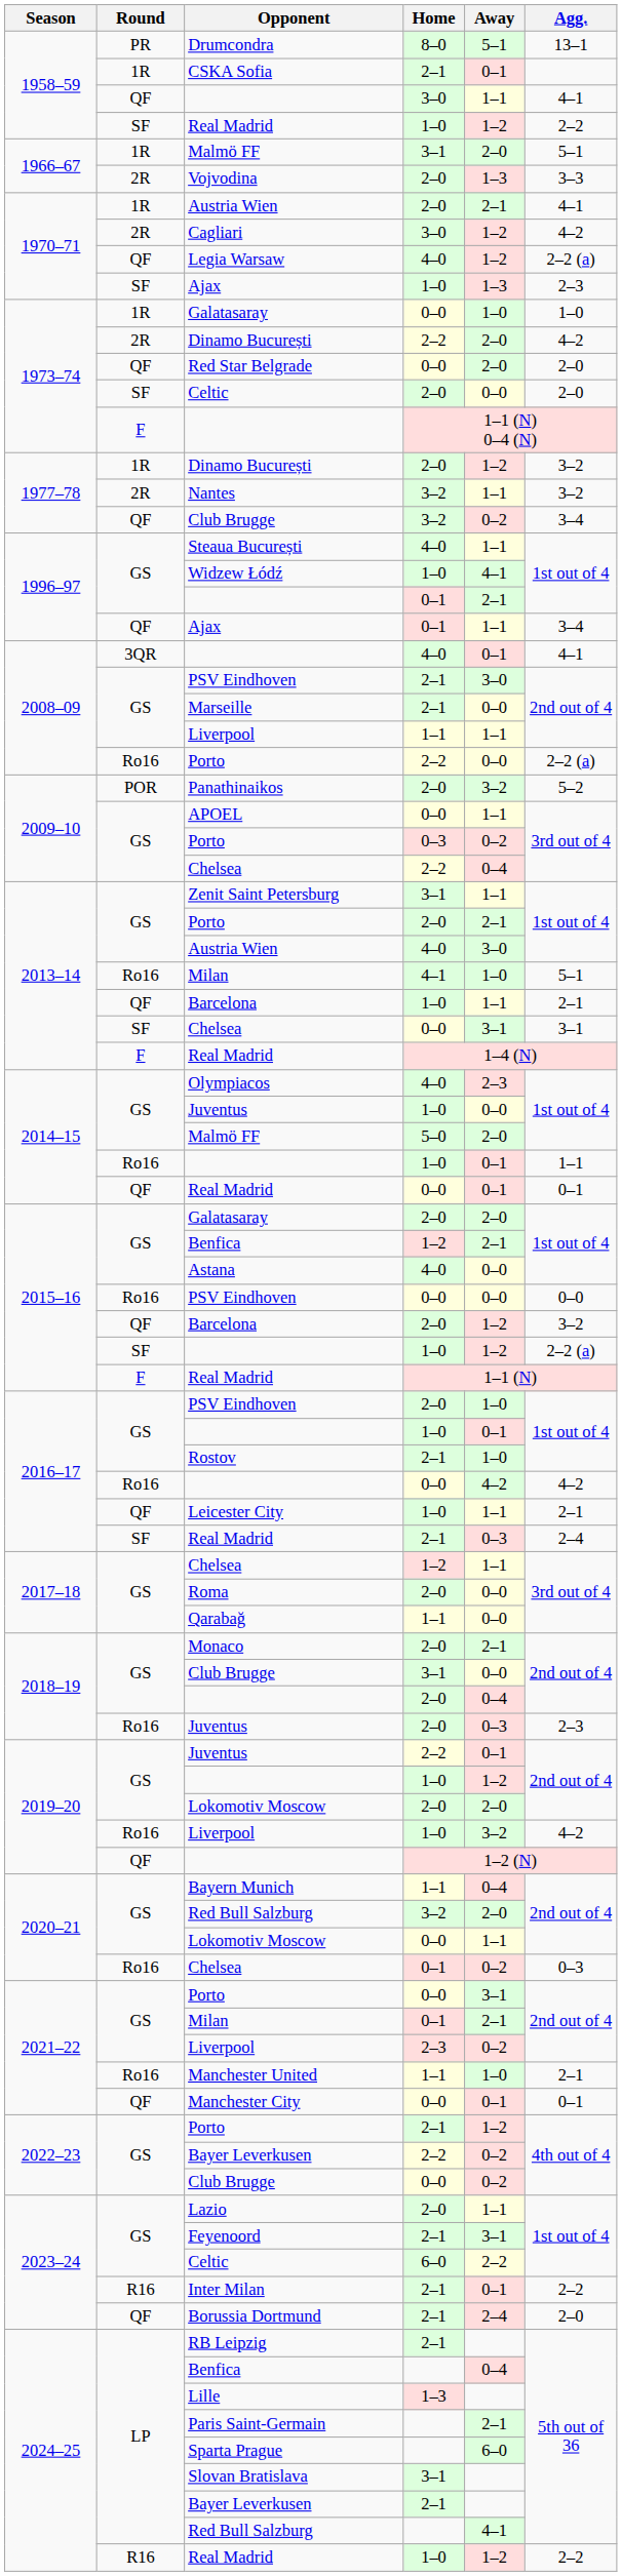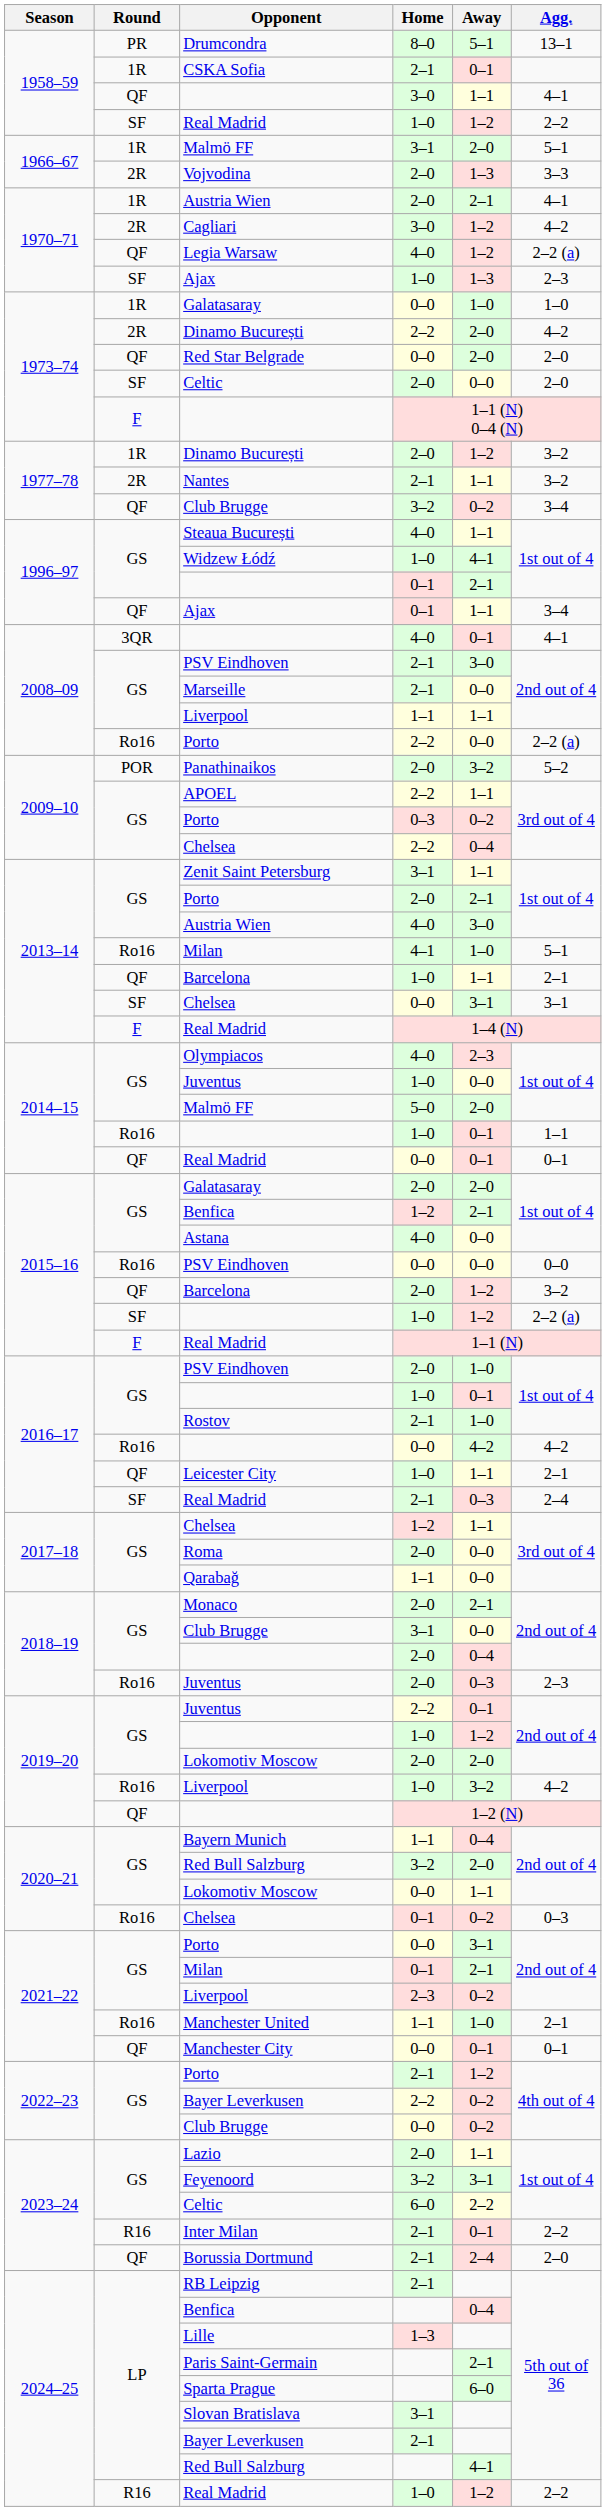 <table class="wikitable sortable" style="font-size:100%; text-align: center;">
 <tr>
 <th width="80">Season</th>
 <th width="75">Round</th>
 <th width="200">Opponent</th>
 <th width="50">Home</th>
 <th width="50">Away</th>
 <th width="80"><a href='#'>Agg.</a></th>
 </tr>
 <tr>
 <td rowspan=4><a href='#'>1958–59</a></td>
 <td>PR</td>
 <td align=left> <a href='#'>Drumcondra</a></td>
 <td bgcolor="#ddffdd">8–0</td>
 <td bgcolor="#ddffdd">5–1</td>
 <td>13–1</td>
 </tr>
 <tr>
 <td>1R</td>
 <td align=left> <a href='#'>CSKA Sofia</a></td>
 <td bgcolor="#ddffdd">2–1</td>
 <td bgcolor="#ffdddd">0–1</td>
 <td></td>
 </tr>
 <tr>
 <td>QF</td>
 <td align=left></td>
 <td bgcolor="#ddffdd">3–0</td>
 <td bgcolor="#ffffdd">1–1</td>
 <td>4–1</td>
 </tr>
 <tr>
 <td>SF</td>
 <td align=left> <a href='#'>Real Madrid</a></td>
 <td bgcolor="#ddffdd">1–0</td>
 <td bgcolor="#ffdddd">1–2</td>
 <td>2–2</td>
 </tr>
 <tr>
 <td rowspan=2><a href='#'>1966–67</a></td>
 <td>1R</td>
 <td align=left> <a href='#'>Malmö FF</a></td>
 <td bgcolor="#ddffdd">3–1</td>
 <td bgcolor="#ddffdd">2–0</td>
 <td>5–1</td>
 </tr>
 <tr>
 <td>2R</td>
 <td align=left> <a href='#'>Vojvodina</a></td>
 <td bgcolor="#ddffdd">2–0</td>
 <td bgcolor="#ffdddd">1–3</td>
 <td>3–3</td>
 </tr>
 <tr>
 <td rowspan=4><a href='#'>1970–71</a></td>
 <td>1R</td>
 <td align=left> <a href='#'>Austria Wien</a></td>
 <td bgcolor="#ddffdd">2–0</td>
 <td bgcolor="#ddffdd">2–1</td>
 <td>4–1</td>
 </tr>
 <tr>
 <td>2R</td>
 <td align=left> <a href='#'>Cagliari</a></td>
 <td bgcolor="#ddffdd">3–0</td>
 <td bgcolor="#ffdddd">1–2</td>
 <td>4–2</td>
 </tr>
 <tr>
 <td>QF</td>
 <td align=left> <a href='#'>Legia Warsaw</a></td>
 <td bgcolor="#ddffdd">4–0</td>
 <td bgcolor="#ffdddd">1–2</td>
 <td>2–2 (<a href='#'>a</a>)</td>
 </tr>
 <tr>
 <td>SF</td>
 <td align=left> <a href='#'>Ajax</a></td>
 <td bgcolor="#ddffdd">1–0</td>
 <td bgcolor="#ffdddd">1–3</td>
 <td>2–3</td>
 </tr>
 <tr>
 <td rowspan=5><a href='#'>1973–74</a></td>
 <td>1R</td>
 <td align=left> <a href='#'>Galatasaray</a></td>
 <td bgcolor="#ffffdd">0–0</td>
 <td bgcolor="#ddffdd">1–0</td>
 <td>1–0</td>
 </tr>
 <tr>
 <td>2R</td>
 <td align=left> <a href='#'>Dinamo București</a></td>
 <td bgcolor="#ffffdd">2–2</td>
 <td bgcolor="#ddffdd">2–0</td>
 <td>4–2</td>
 </tr>
 <tr>
 <td>QF</td>
 <td align=left> <a href='#'>Red Star Belgrade</a></td>
 <td bgcolor="#ffffdd">0–0</td>
 <td bgcolor="#ddffdd">2–0</td>
 <td>2–0</td>
 </tr>
 <tr>
 <td>SF</td>
 <td align=left> <a href='#'>Celtic</a></td>
 <td bgcolor="#ddffdd">2–0</td>
 <td bgcolor="#ffffdd">0–0</td>
 <td>2–0</td>
 </tr>
 <tr>
 <td><a href='#'>F</a></td>
 <td align=left></td>
 <td colspan=3 bgcolor="#ffdddd">1–1 (<a href='#'>N</a>)<br>0–4 (<a href='#'>N</a>)</td>
 </tr>
 <tr>
 <td rowspan=3><a href='#'>1977–78</a></td>
 <td>1R</td>
 <td align=left> <a href='#'>Dinamo București</a></td>
 <td bgcolor="#ddffdd">2–0</td>
 <td bgcolor="#ffdddd">1–2</td>
 <td>3–2</td>
 </tr>
 <tr>
 <td>2R</td>
 <td align=left> <a href='#'>Nantes</a></td>
-<td bgcolor="#ddffdd">3–2</td>
+<td bgcolor="#ddffdd">2–1</td>
 <td bgcolor="#ffffdd">1–1</td>
 <td>3–2</td>
 </tr>
 <tr>
 <td>QF</td>
 <td align=left> <a href='#'>Club Brugge</a></td>
 <td bgcolor="#ddffdd">3–2</td>
 <td bgcolor="#ffdddd">0–2</td>
 <td>3–4</td>
 </tr>
 <tr>
 <td rowspan=4><a href='#'>1996–97</a></td>
 <td rowspan=3>GS</td>
 <td align=left> <a href='#'>Steaua București</a></td>
 <td bgcolor="#ddffdd">4–0</td>
 <td bgcolor="#ffffdd">1–1</td>
 <td rowspan=3><a href='#'>1st out of 4</a></td>
 </tr>
 <tr>
 <td align=left> <a href='#'>Widzew Łódź</a></td>
 <td bgcolor="#ddffdd">1–0</td>
 <td bgcolor="#ddffdd">4–1</td>
 </tr>
 <tr>
 <td align=left></td>
 <td bgcolor="#ffdddd">0–1</td>
 <td bgcolor="#ddffdd">2–1</td>
 </tr>
 <tr>
 <td>QF</td>
 <td align=left> <a href='#'>Ajax</a></td>
 <td bgcolor="#ffdddd">0–1</td>
 <td bgcolor="#ffffdd">1–1</td>
 <td>3–4</td>
 </tr>
 <tr>
 <td rowspan=5><a href='#'>2008–09</a></td>
 <td>3QR</td>
 <td align=left></td>
 <td bgcolor="#ddffdd">4–0</td>
 <td bgcolor="#ffdddd">0–1</td>
 <td>4–1</td>
 </tr>
 <tr>
 <td rowspan=3>GS</td>
 <td align=left> <a href='#'>PSV Eindhoven</a></td>
 <td bgcolor="#ddffdd">2–1</td>
 <td bgcolor="#ddffdd">3–0</td>
 <td rowspan=3><a href='#'>2nd out of 4</a></td>
 </tr>
 <tr>
 <td align=left> <a href='#'>Marseille</a></td>
 <td bgcolor="#ddffdd">2–1</td>
 <td bgcolor="#ffffdd">0–0</td>
 </tr>
 <tr>
 <td align=left> <a href='#'>Liverpool</a></td>
 <td bgcolor="#ffffdd">1–1</td>
 <td bgcolor="#ffffdd">1–1</td>
 </tr>
 <tr>
 <td>Ro16</td>
 <td align=left> <a href='#'>Porto</a></td>
 <td bgcolor="#ffffdd">2–2</td>
 <td bgcolor="#ffffdd">0–0</td>
 <td>2–2 (<a href='#'>a</a>)</td>
 </tr>
 <tr>
 <td rowspan=4><a href='#'>2009–10</a></td>
 <td>POR</td>
 <td align=left> <a href='#'>Panathinaikos</a></td>
 <td bgcolor="#ddffdd">2–0</td>
 <td bgcolor="#ddffdd">3–2</td>
 <td>5–2</td>
 </tr>
 <tr>
 <td rowspan=3>GS</td>
 <td align=left> <a href='#'>APOEL</a></td>
-<td bgcolor="#ffffdd">0–0</td>
+<td bgcolor="#ffffdd">2–2</td>
 <td bgcolor="#ffffdd">1–1</td>
 <td rowspan=3><a href='#'>3rd out of 4</a></td>
 </tr>
 <tr>
 <td align=left> <a href='#'>Porto</a></td>
 <td bgcolor="#ffdddd">0–3</td>
 <td bgcolor="#ffdddd">0–2</td>
 </tr>
 <tr>
 <td align=left> <a href='#'>Chelsea</a></td>
 <td bgcolor="#ffffdd">2–2</td>
 <td bgcolor="#ffdddd">0–4</td>
 </tr>
 <tr>
 <td rowspan=7><a href='#'>2013–14</a></td>
 <td rowspan=3>GS</td>
 <td align=left> <a href='#'>Zenit Saint Petersburg</a></td>
 <td bgcolor="#ddffdd">3–1</td>
 <td bgcolor="#ffffdd">1–1</td>
 <td rowspan=3><a href='#'>1st out of 4</a></td>
 </tr>
 <tr>
 <td align=left> <a href='#'>Porto</a></td>
 <td bgcolor="#ddffdd">2–0</td>
 <td bgcolor="#ddffdd">2–1</td>
 </tr>
 <tr>
 <td align=left> <a href='#'>Austria Wien</a></td>
 <td bgcolor="#ddffdd">4–0</td>
 <td bgcolor="#ddffdd">3–0</td>
 </tr>
 <tr>
 <td>Ro16</td>
 <td align=left> <a href='#'>Milan</a></td>
 <td bgcolor="#ddffdd">4–1</td>
 <td bgcolor="#ddffdd">1–0</td>
 <td>5–1</td>
 </tr>
 <tr>
 <td>QF</td>
 <td align=left> <a href='#'>Barcelona</a></td>
 <td bgcolor="#ddffdd">1–0</td>
 <td bgcolor="#ffffdd">1–1</td>
 <td>2–1</td>
 </tr>
 <tr>
 <td>SF</td>
 <td align=left> <a href='#'>Chelsea</a></td>
 <td bgcolor="#ffffdd">0–0</td>
 <td bgcolor="#ddffdd">3–1</td>
 <td>3–1</td>
 </tr>
 <tr>
 <td><a href='#'>F</a></td>
 <td align=left> <a href='#'>Real Madrid</a></td>
 <td colspan=3 bgcolor="#ffdddd">1–4  (<a href='#'>N</a>)</td>
 </tr>
 <tr>
 <td rowspan=5><a href='#'>2014–15</a></td>
 <td rowspan=3>GS</td>
 <td align=left> <a href='#'>Olympiacos</a></td>
 <td bgcolor="#ddffdd">4–0</td>
 <td bgcolor="#ffdddd">2–3</td>
 <td rowspan=3><a href='#'>1st out of 4</a></td>
 </tr>
 <tr>
 <td align=left> <a href='#'>Juventus</a></td>
 <td bgcolor="#ddffdd">1–0</td>
 <td bgcolor="#ffffdd">0–0</td>
 </tr>
 <tr>
 <td align=left> <a href='#'>Malmö FF</a></td>
 <td bgcolor="#ddffdd">5–0</td>
 <td bgcolor="#ddffdd">2–0</td>
 </tr>
 <tr>
 <td>Ro16</td>
 <td align=left></td>
 <td bgcolor="#ddffdd">1–0 </td>
 <td bgcolor="#ffdddd">0–1</td>
 <td>1–1 </td>
 </tr>
 <tr>
 <td>QF</td>
 <td align=left> <a href='#'>Real Madrid</a></td>
 <td bgcolor="#ffffdd">0–0</td>
 <td bgcolor="#ffdddd">0–1</td>
 <td>0–1</td>
 </tr>
 <tr>
 <td rowspan=7><a href='#'>2015–16</a></td>
 <td rowspan=3>GS</td>
 <td align=left> <a href='#'>Galatasaray</a></td>
 <td bgcolor="#ddffdd">2–0</td>
 <td bgcolor="#ddffdd">2–0</td>
 <td rowspan=3><a href='#'>1st out of 4</a></td>
 </tr>
 <tr>
 <td align=left> <a href='#'>Benfica</a></td>
 <td bgcolor="#ffdddd">1–2</td>
 <td bgcolor="#ddffdd">2–1</td>
 </tr>
 <tr>
 <td align=left> <a href='#'>Astana</a></td>
 <td bgcolor="#ddffdd">4–0</td>
 <td bgcolor="#ffffdd">0–0</td>
 </tr>
 <tr>
 <td>Ro16</td>
 <td align=left> <a href='#'>PSV Eindhoven</a></td>
 <td bgcolor="#ffffdd">0–0 </td>
 <td bgcolor="#ffffdd">0–0</td>
 <td>0–0 </td>
 </tr>
 <tr>
 <td>QF</td>
 <td align=left> <a href='#'>Barcelona</a></td>
 <td bgcolor="#ddffdd">2–0</td>
 <td bgcolor="#ffdddd">1–2</td>
 <td>3–2</td>
 </tr>
 <tr>
 <td>SF</td>
 <td align=left></td>
 <td bgcolor="#ddffdd">1–0</td>
 <td bgcolor="#ffdddd">1–2</td>
 <td>2–2 (<a href='#'>a</a>)</td>
 </tr>
 <tr>
 <td><a href='#'>F</a></td>
 <td align=left> <a href='#'>Real Madrid</a></td>
 <td colspan=3 bgcolor="#ffdddd">1–1   (<a href='#'>N</a>)</td>
 </tr>
 <tr>
 <td rowspan=6><a href='#'>2016–17</a></td>
 <td rowspan=3>GS</td>
 <td align=left> <a href='#'>PSV Eindhoven</a></td>
 <td bgcolor="#ddffdd">2–0</td>
 <td bgcolor="#ddffdd">1–0</td>
 <td rowspan=3><a href='#'>1st out of 4</a></td>
 </tr>
 <tr>
 <td align=left></td>
 <td bgcolor="#ddffdd">1–0</td>
 <td bgcolor="#ffdddd">0–1</td>
 </tr>
 <tr>
 <td align=left> <a href='#'>Rostov</a></td>
 <td bgcolor="#ddffdd">2–1</td>
 <td bgcolor="#ddffdd">1–0</td>
 </tr>
 <tr>
 <td>Ro16</td>
 <td align=left></td>
 <td bgcolor="#ffffdd">0–0</td>
 <td bgcolor="#ddffdd">4–2</td>
 <td>4–2</td>
 </tr>
 <tr>
 <td>QF</td>
 <td align=left> <a href='#'>Leicester City</a></td>
 <td bgcolor="#ddffdd">1–0</td>
 <td bgcolor="#ffffdd">1–1</td>
 <td>2–1</td>
 </tr>
 <tr>
 <td>SF</td>
 <td align=left> <a href='#'>Real Madrid</a></td>
 <td bgcolor="#ddffdd">2–1</td>
 <td bgcolor="#ffdddd">0–3</td>
 <td>2–4</td>
 </tr>
 <tr>
 <td rowspan=3><a href='#'>2017–18</a></td>
 <td rowspan=3>GS</td>
 <td align=left> <a href='#'>Chelsea</a></td>
 <td bgcolor="#ffdddd">1–2</td>
 <td bgcolor="#ffffdd">1–1</td>
 <td rowspan=3><a href='#'>3rd out of 4</a></td>
 </tr>
 <tr>
 <td align=left> <a href='#'>Roma</a></td>
 <td bgcolor="#ddffdd">2–0</td>
 <td bgcolor="#ffffdd">0–0</td>
 </tr>
 <tr>
 <td align=left> <a href='#'>Qarabağ</a></td>
 <td bgcolor="#ffffdd">1–1</td>
 <td bgcolor="#ffffdd">0–0</td>
 </tr>
 <tr>
 <td rowspan=4><a href='#'>2018–19</a></td>
 <td rowspan=3>GS</td>
 <td align=left> <a href='#'>Monaco</a></td>
 <td bgcolor="#ddffdd">2–0</td>
 <td bgcolor="#ddffdd">2–1</td>
 <td rowspan=3><a href='#'>2nd out of 4</a></td>
 </tr>
 <tr>
 <td align=left> <a href='#'>Club Brugge</a></td>
 <td bgcolor="#ddffdd">3–1</td>
 <td bgcolor="#ffffdd">0–0</td>
 </tr>
 <tr>
 <td align=left></td>
 <td bgcolor="#ddffdd">2–0</td>
 <td bgcolor="#ffdddd">0–4</td>
 </tr>
 <tr>
 <td>Ro16</td>
 <td align=left> <a href='#'>Juventus</a></td>
 <td bgcolor="#ddffdd">2–0</td>
 <td bgcolor="#ffdddd">0–3</td>
 <td>2–3</td>
 </tr>
 <tr>
 <td rowspan=5><a href='#'>2019–20</a></td>
 <td rowspan=3>GS</td>
 <td align=left> <a href='#'>Juventus</a></td>
 <td bgcolor="#ffffdd">2–2</td>
 <td bgcolor="#ffdddd">0–1</td>
 <td rowspan=3><a href='#'>2nd out of 4</a></td>
 </tr>
 <tr>
 <td align=left></td>
 <td bgcolor="#ddffdd">1–0</td>
 <td bgcolor="#ffdddd">1–2</td>
 </tr>
 <tr>
 <td align=left> <a href='#'>Lokomotiv Moscow</a></td>
 <td bgcolor="#ddffdd">2–0</td>
 <td bgcolor="#ddffdd">2–0</td>
 </tr>
 <tr>
 <td>Ro16</td>
 <td align=left> <a href='#'>Liverpool</a></td>
 <td bgcolor="#ddffdd">1–0</td>
 <td bgcolor="#ddffdd">3–2 </td>
 <td>4–2</td>
 </tr>
 <tr>
 <td>QF</td>
 <td align=left></td>
 <td colspan=3 bgcolor="#ffdddd">1–2 (<a href='#'>N</a>)</td>
 </tr>
 <tr>
 <td rowspan=4><a href='#'>2020–21</a></td>
 <td rowspan=3>GS</td>
 <td align=left> <a href='#'>Bayern Munich</a></td>
 <td bgcolor="#ffffdd">1–1</td>
 <td bgcolor="#ffdddd">0–4</td>
 <td rowspan=3><a href='#'>2nd out of 4</a></td>
 </tr>
 <tr>
 <td align=left> <a href='#'>Red Bull Salzburg</a></td>
 <td bgcolor="#ddffdd">3–2</td>
 <td bgcolor="#ddffdd">2–0</td>
 </tr>
 <tr>
 <td align=left> <a href='#'>Lokomotiv Moscow</a></td>
 <td bgcolor="#ffffdd">0–0</td>
 <td bgcolor="#ffffdd">1–1</td>
 </tr>
 <tr>
 <td>Ro16</td>
 <td align=left> <a href='#'>Chelsea</a></td>
 <td bgcolor="#ffdddd">0–1</td>
 <td bgcolor="#ffdddd">0–2</td>
 <td>0–3</td>
 </tr>
 <tr>
 <td rowspan=5><a href='#'>2021–22</a></td>
 <td rowspan=3>GS</td>
 <td align=left> <a href='#'>Porto</a></td>
 <td bgcolor="#ffffdd">0–0</td>
 <td bgcolor="#ddffdd">3–1</td>
 <td rowspan=3><a href='#'>2nd out of 4</a></td>
 </tr>
 <tr>
 <td align=left> <a href='#'>Milan</a></td>
 <td bgcolor="#ffdddd">0–1</td>
 <td bgcolor="#ddffdd">2–1</td>
 </tr>
 <tr>
 <td align=left> <a href='#'>Liverpool</a></td>
 <td bgcolor="#ffdddd">2–3</td>
 <td bgcolor="#ffdddd">0–2</td>
 </tr>
 <tr>
 <td>Ro16</td>
 <td align=left> <a href='#'>Manchester United</a></td>
 <td bgcolor="#ffffdd">1–1</td>
 <td bgcolor="#ddffdd">1–0</td>
 <td>2–1</td>
 </tr>
 <tr>
 <td>QF</td>
 <td align=left> <a href='#'>Manchester City</a></td>
 <td bgcolor="#ffffdd">0–0</td>
 <td bgcolor="#ffdddd">0–1</td>
 <td>0–1</td>
 </tr>
 <tr>
 <td rowspan=3><a href='#'>2022–23</a></td>
 <td rowspan=3>GS</td>
 <td align=left> <a href='#'>Porto</a></td>
 <td bgcolor="#ddffdd">2–1</td>
 <td bgcolor="#ffdddd">1–2</td>
 <td rowspan=3><a href='#'>4th out of 4</a></td>
 </tr>
 <tr>
 <td align=left> <a href='#'>Bayer Leverkusen</a></td>
 <td bgcolor="#ffffdd">2–2</td>
 <td bgcolor="#ffdddd">0–2</td>
 </tr>
 <tr>
 <td align=left> <a href='#'>Club Brugge</a></td>
 <td bgcolor="#ffffdd">0–0</td>
 <td bgcolor="#ffdddd">0–2</td>
 </tr>
 <tr>
 <td rowspan=5><a href='#'>2023–24</a></td>
 <td rowspan=3>GS</td>
 <td align=left> <a href='#'>Lazio</a></td>
 <td bgcolor="#ddffdd">2–0</td>
 <td bgcolor="#ffffdd">1–1</td>
 <td rowspan=3><a href='#'>1st out of 4</a></td>
 </tr>
 <tr>
 <td align=left> <a href='#'>Feyenoord</a></td>
-<td bgcolor="#ddffdd">2–1</td>
+<td bgcolor="#ddffdd">3–2</td>
 <td bgcolor="#ddffdd">3–1</td>
 </tr>
 <tr>
 <td align=left> <a href='#'>Celtic</a></td>
 <td bgcolor="#ddffdd">6–0</td>
 <td bgcolor="#ffffdd">2–2</td>
 </tr>
 <tr>
 <td>R16</td>
 <td align=left> <a href='#'>Inter Milan</a></td>
 <td bgcolor="#ddffdd">2–1 </td>
 <td bgcolor="#ffdddd">0–1</td>
 <td>2–2 </td>
 </tr>
 <tr>
 <td>QF</td>
 <td align=left> <a href='#'>Borussia Dortmund</a></td>
 <td bgcolor="#ddffdd">2–1</td>
 <td bgcolor="#ffdddd">2–4</td>
 <td>2–0</td>
 </tr>
 <tr>
 <td rowspan=9><a href='#'>2024–25</a></td>
 <td rowspan=8>LP</td>
 <td align=left> <a href='#'>RB Leipzig</a></td>
 <td bgcolor="#ddffdd">2–1</td>
 <td></td>
 <td rowspan=8><a href='#'>5th out of 36</a></td>
 </tr>
 <tr>
 <td align=left> <a href='#'>Benfica</a></td>
 <td></td>
 <td bgcolor="#ffdddd">0–4</td>
 </tr>
 <tr>
 <td align=left> <a href='#'>Lille</a></td>
 <td bgcolor="#ffdddd">1–3</td>
 <td></td>
 </tr>
 <tr>
 <td align=left> <a href='#'>Paris Saint-Germain</a></td>
 <td></td>
 <td bgcolor="#ddffdd">2–1</td>
 </tr>
 <tr>
 <td align=left> <a href='#'>Sparta Prague</a></td>
 <td></td>
 <td bgcolor="#ddffdd">6–0</td>
 </tr>
 <tr>
 <td align=left> <a href='#'>Slovan Bratislava</a></td>
 <td bgcolor="#ddffdd">3–1</td>
 <td></td>
 </tr>
 <tr>
 <td align=left> <a href='#'>Bayer Leverkusen</a></td>
 <td bgcolor="#ddffdd">2–1</td>
 <td></td>
 </tr>
 <tr>
 <td align=left> <a href='#'>Red Bull Salzburg</a></td>
 <td></td>
 <td bgcolor="#ddffdd">4–1</td>
 </tr>
 <tr>
 <td>R16</td>
 <td align=left> <a href='#'>Real Madrid</a></td>
 <td bgcolor="#ddffdd">1–0 </td>
 <td bgcolor="#ffdddd">1–2</td>
 <td>2–2 </td>
 </tr>
 </table>
